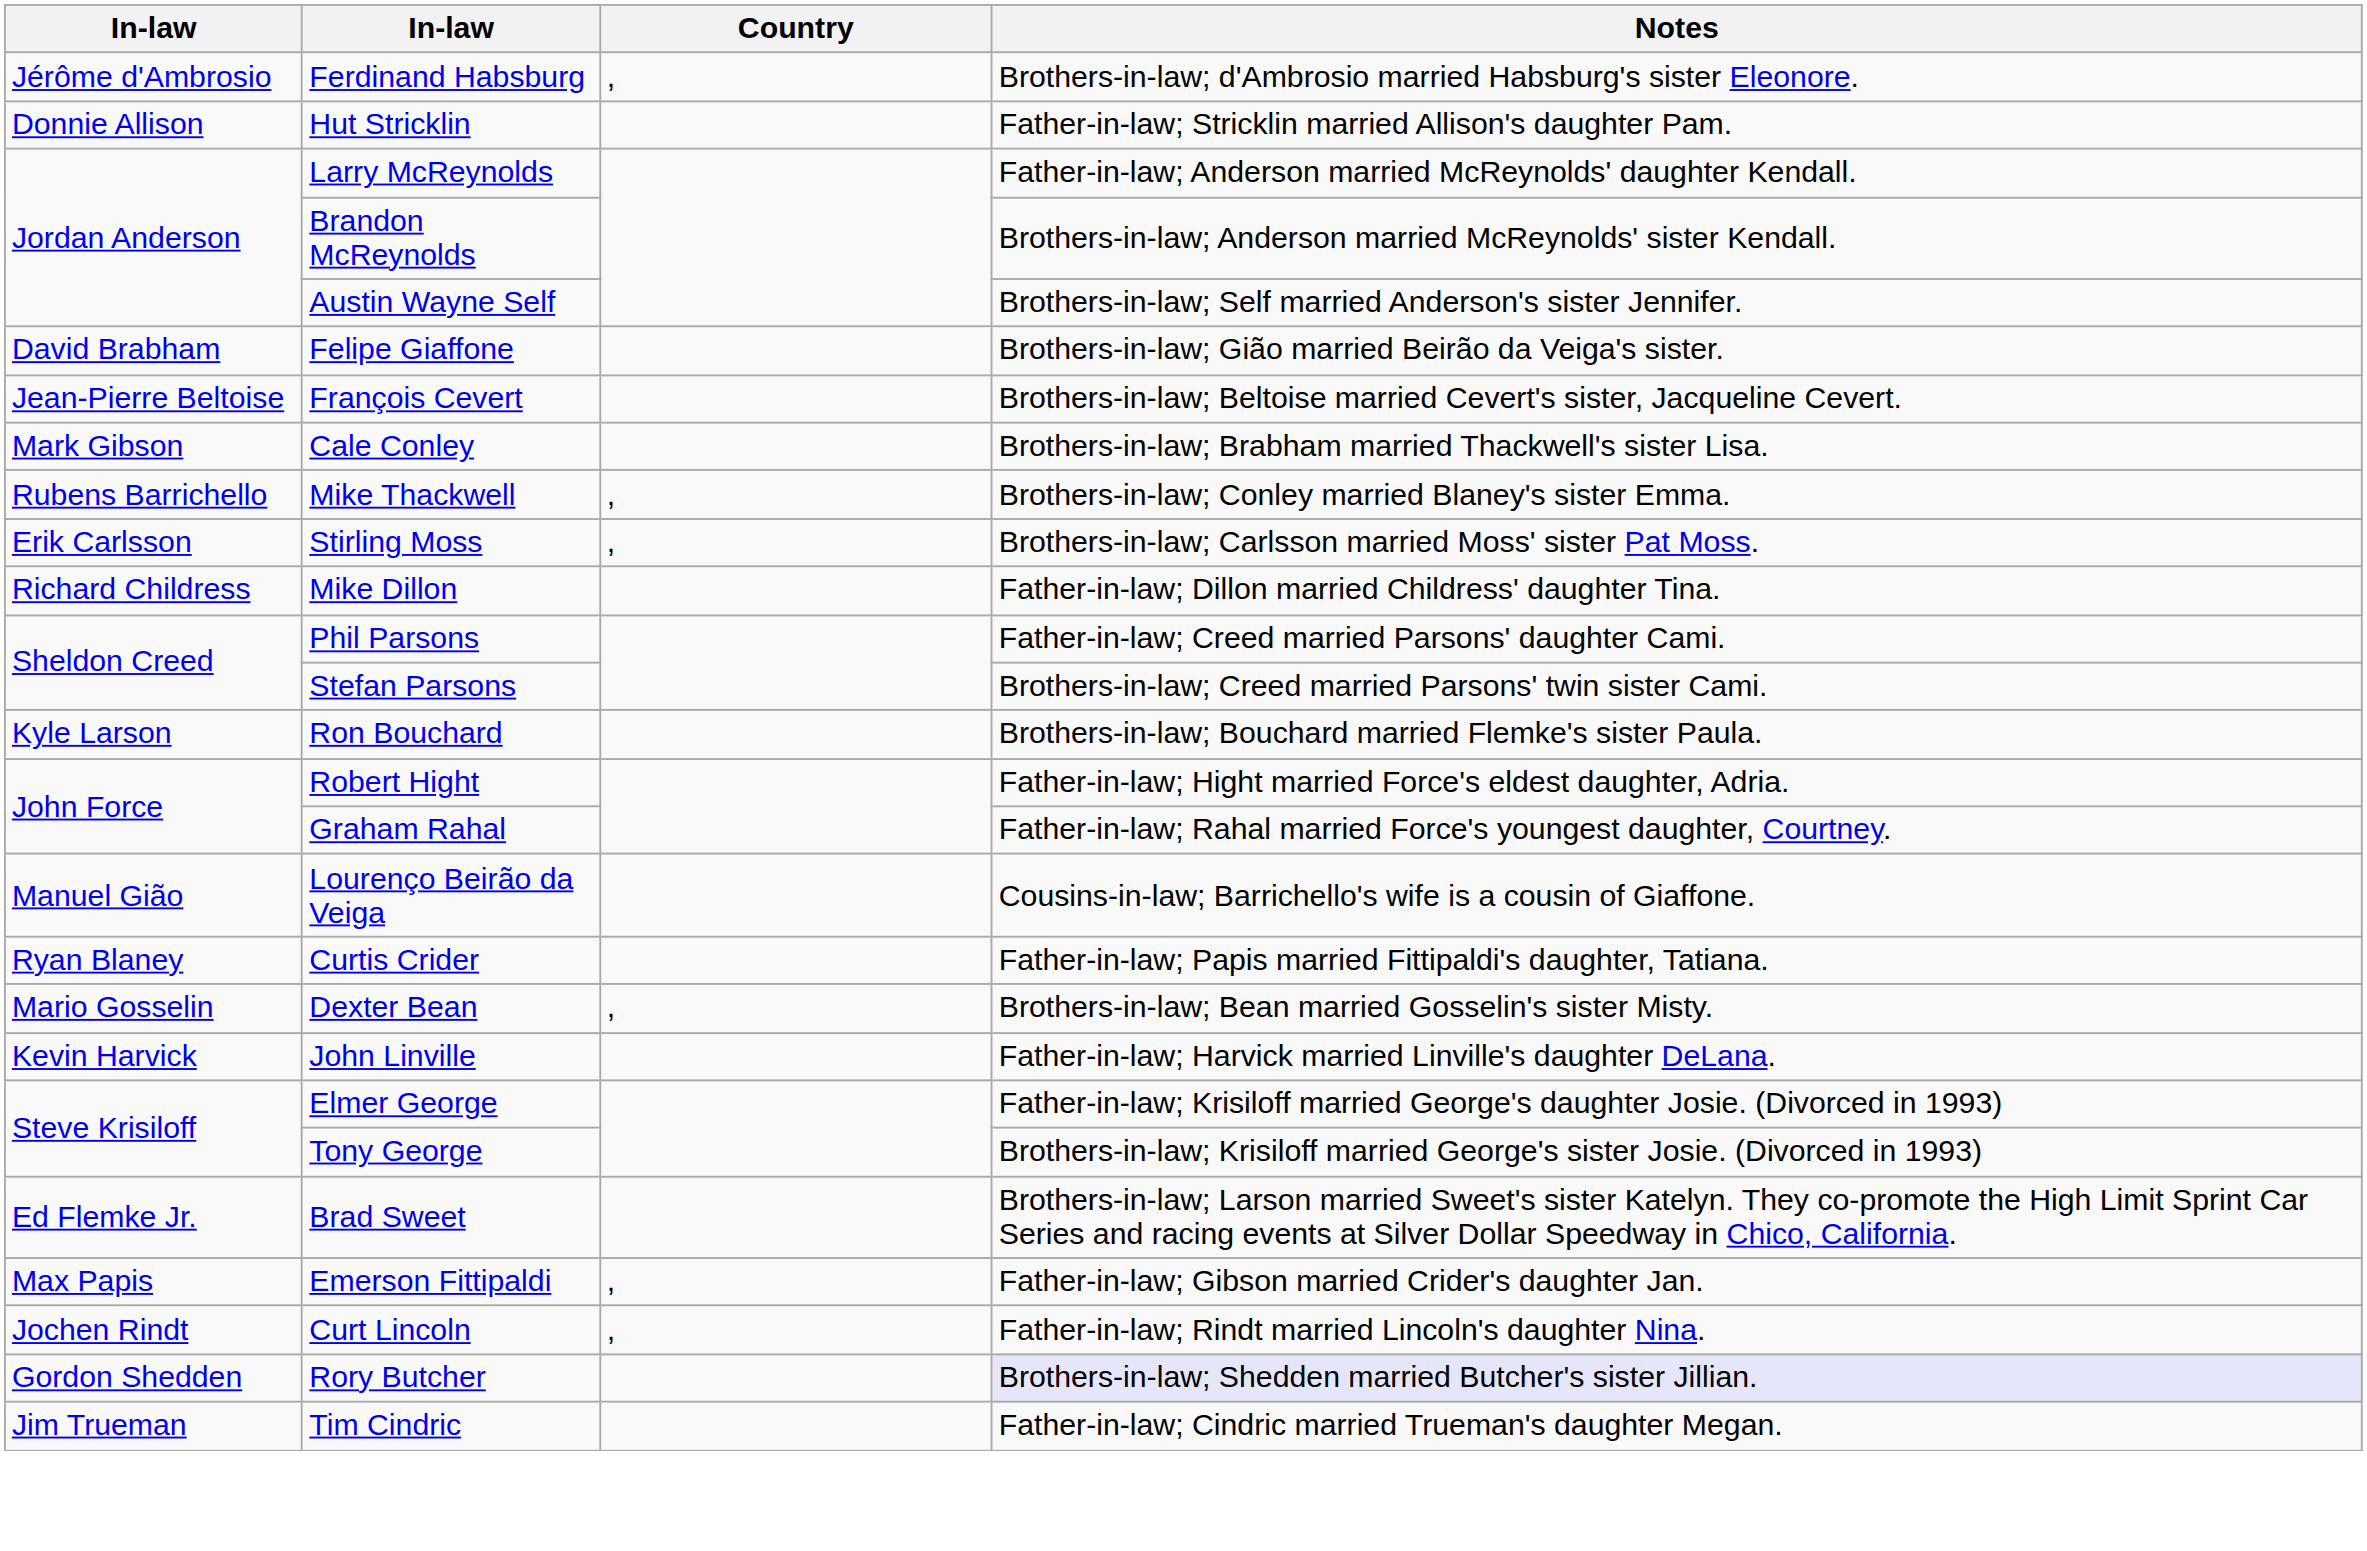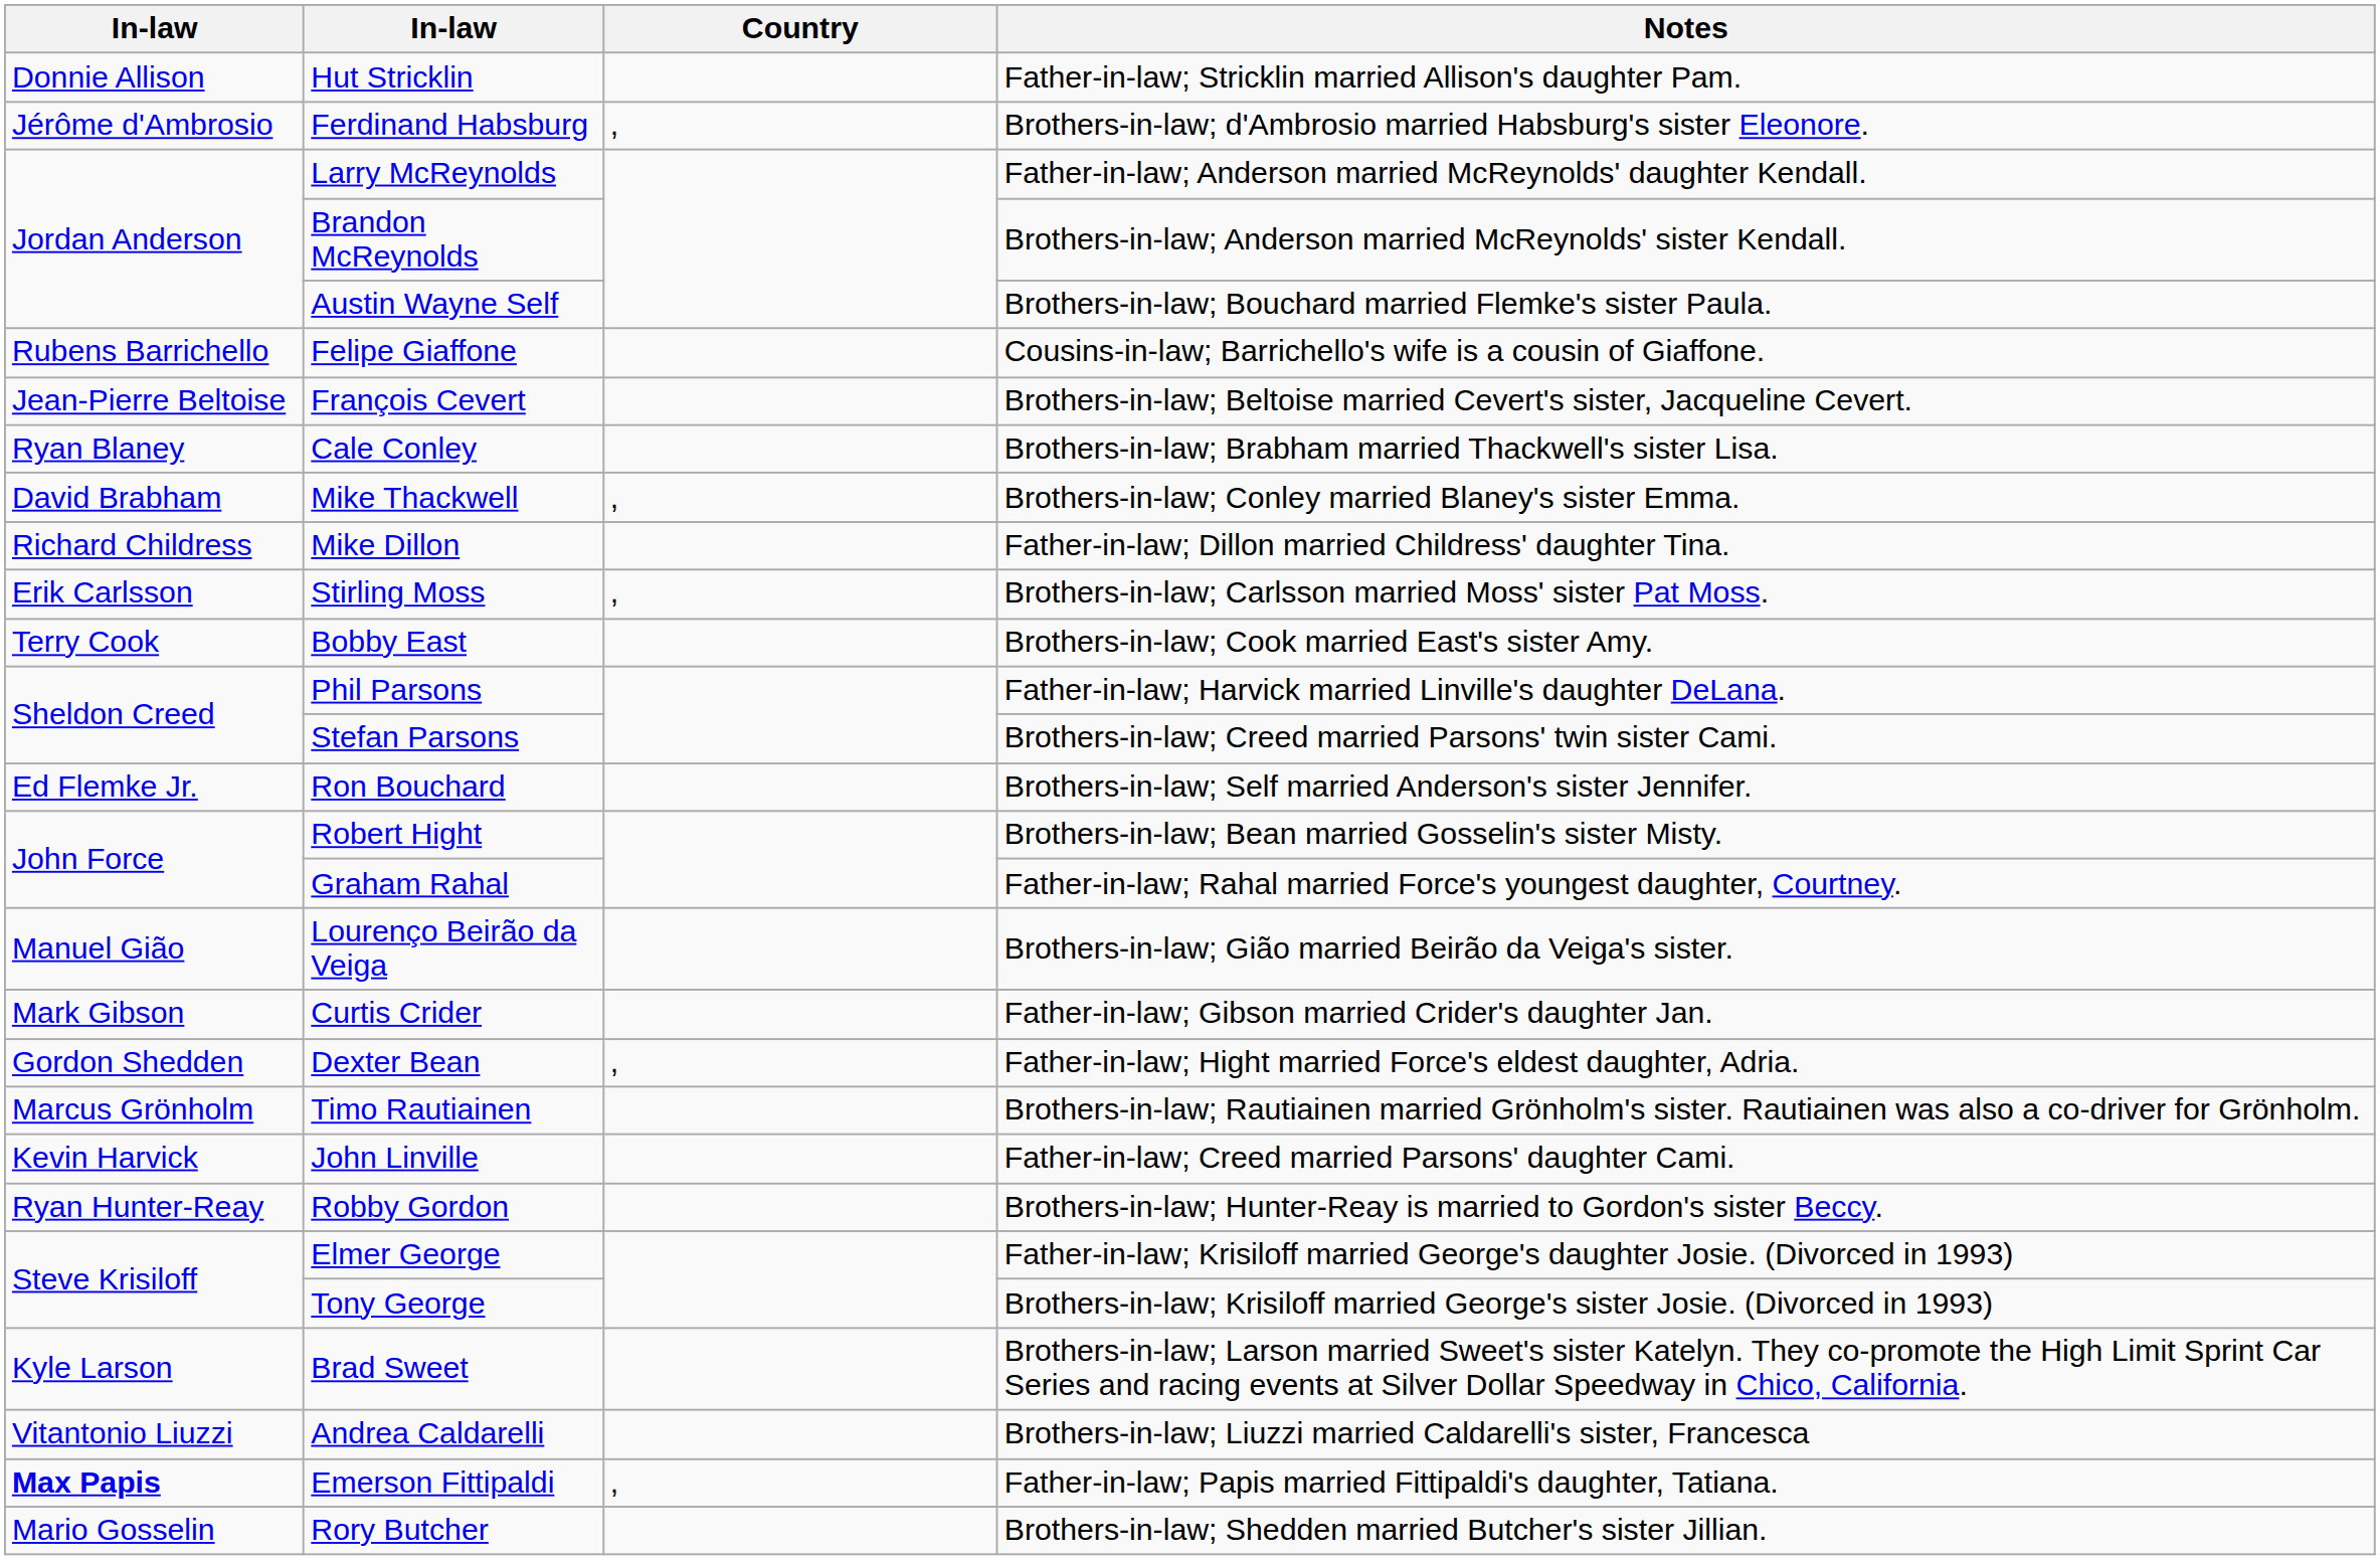 <table class="wikitable sortable" border="1">
 <tr>
 <th width="150">In-law</th>
 <th width="150">In-law</th>
 <th width="200">Country</th>
 <th width="*">Notes</th>
 </tr>
 <tr>
+<td><a href='#'>Donnie Allison</a></td>
+<td><a href='#'>Hut Stricklin</a></td>
+<td></td>
+<td>Father-in-law; Stricklin married Allison's daughter Pam.</td>
+</tr>
+<tr>
 <td><a href='#'>Jérôme d'Ambrosio</a></td>
 <td><a href='#'>Ferdinand Habsburg</a></td>
 <td>, </td>
 <td>Brothers-in-law; d'Ambrosio married Habsburg's sister <a href='#'>Eleonore</a>.</td>
-</tr>
-<tr>
-<td><a href='#'>Donnie Allison</a></td>
-<td><a href='#'>Hut Stricklin</a></td>
-<td></td>
-<td>Father-in-law; Stricklin married Allison's daughter Pam.</td>
 </tr>
 <tr>
 <td rowspan=3><a href='#'>Jordan Anderson</a></td>
 <td><a href='#'>Larry McReynolds</a></td>
 <td rowspan=3></td>
 <td>Father-in-law; Anderson married McReynolds' daughter Kendall.</td>
 </tr>
 <tr>
 <td><a href='#'>Brandon McReynolds</a></td>
 <td>Brothers-in-law; Anderson married McReynolds' sister Kendall.</td>
 </tr>
 <tr>
 <td><a href='#'>Austin Wayne Self</a></td>
-<td>Brothers-in-law; Self married Anderson's sister Jennifer.</td>
+<td>Brothers-in-law; Bouchard married Flemke's sister Paula.</td>
 </tr>
 <tr>
-<td><a href='#'>David Brabham</a></td>
+<td><a href='#'>Rubens Barrichello</a></td>
 <td><a href='#'>Felipe Giaffone</a></td>
 <td></td>
-<td>Brothers-in-law; Gião married Beirão da Veiga's sister.</td>
+<td>Cousins-in-law; Barrichello's wife is a cousin of Giaffone.</td>
 </tr>
 <tr>
 <td><a href='#'>Jean-Pierre Beltoise</a></td>
 <td><a href='#'>François Cevert</a></td>
 <td></td>
 <td>Brothers-in-law; Beltoise married Cevert's sister, Jacqueline Cevert.</td>
 </tr>
 <tr>
-<td><a href='#'>Mark Gibson</a></td>
+<td><a href='#'>Ryan Blaney</a></td>
 <td><a href='#'>Cale Conley</a></td>
 <td></td>
 <td>Brothers-in-law; Brabham married Thackwell's sister Lisa.</td>
 </tr>
 <tr>
-<td><a href='#'>Rubens Barrichello</a></td>
+<td><a href='#'>David Brabham</a></td>
 <td><a href='#'>Mike Thackwell</a></td>
 <td>, </td>
 <td>Brothers-in-law; Conley married  Blaney's sister Emma.</td>
+</tr>
+<tr>
+<td><a href='#'>Richard Childress</a></td>
+<td><a href='#'>Mike Dillon</a></td>
+<td></td>
+<td>Father-in-law; Dillon married Childress' daughter Tina.</td>
 </tr>
 <tr>
 <td><a href='#'>Erik Carlsson</a></td>
 <td><a href='#'>Stirling Moss</a></td>
 <td>, </td>
 <td>Brothers-in-law; Carlsson married Moss' sister <a href='#'>Pat Moss</a>.</td>
 </tr>
 <tr>
-<td><a href='#'>Richard Childress</a></td>
-<td><a href='#'>Mike Dillon</a></td>
+<td><a href='#'>Terry Cook</a></td>
+<td><a href='#'>Bobby East</a></td>
 <td></td>
-<td>Father-in-law; Dillon married Childress' daughter Tina.</td>
+<td>Brothers-in-law; Cook married East's sister Amy.</td>
 </tr>
 <tr>
 <td rowspan=2><a href='#'>Sheldon Creed</a></td>
 <td><a href='#'>Phil Parsons</a></td>
 <td rowspan=2></td>
-<td>Father-in-law; Creed married Parsons' daughter Cami.</td>
+<td>Father-in-law; Harvick married Linville's daughter <a href='#'>DeLana</a>.</td>
 </tr>
 <tr>
 <td><a href='#'>Stefan Parsons</a></td>
 <td>Brothers-in-law; Creed married Parsons' twin sister Cami.</td>
 </tr>
 <tr>
-<td><a href='#'>Kyle Larson</a></td>
+<td><a href='#'>Ed Flemke Jr.</a></td>
 <td><a href='#'>Ron Bouchard</a></td>
 <td></td>
-<td>Brothers-in-law; Bouchard married Flemke's sister Paula.</td>
+<td>Brothers-in-law; Self married Anderson's sister Jennifer.</td>
 </tr>
 <tr>
 <td rowspan=2><a href='#'>John Force</a></td>
 <td><a href='#'>Robert Hight</a></td>
 <td rowspan=2></td>
-<td>Father-in-law; Hight married Force's eldest daughter, Adria.</td>
+<td>Brothers-in-law; Bean married Gosselin's sister Misty.</td>
 </tr>
 <tr>
 <td><a href='#'>Graham Rahal</a></td>
 <td>Father-in-law; Rahal married Force's youngest daughter, <a href='#'>Courtney</a>.</td>
 </tr>
 <tr>
 <td><a href='#'>Manuel Gião</a></td>
 <td><a href='#'>Lourenço Beirão da Veiga</a></td>
 <td></td>
-<td>Cousins-in-law; Barrichello's wife is a cousin of Giaffone.</td>
+<td>Brothers-in-law; Gião married Beirão da Veiga's sister.</td>
 </tr>
 <tr>
-<td><a href='#'>Ryan Blaney</a></td>
+<td><a href='#'>Mark Gibson</a></td>
 <td><a href='#'>Curtis Crider</a></td>
 <td></td>
-<td>Father-in-law; Papis married Fittipaldi's daughter, Tatiana.</td>
+<td>Father-in-law; Gibson married Crider's daughter Jan.</td>
 </tr>
 <tr>
-<td><a href='#'>Mario Gosselin</a></td>
+<td><a href='#'>Gordon Shedden</a></td>
 <td><a href='#'>Dexter Bean</a></td>
 <td>, </td>
-<td>Brothers-in-law; Bean married Gosselin's sister Misty.</td>
+<td>Father-in-law; Hight married Force's eldest daughter, Adria.</td>
+</tr>
+<tr>
+<td><a href='#'>Marcus Grönholm</a></td>
+<td><a href='#'>Timo Rautiainen</a></td>
+<td></td>
+<td>Brothers-in-law; Rautiainen married Grönholm's sister. Rautiainen was also a co-driver for Grönholm.</td>
 </tr>
 <tr>
 <td><a href='#'>Kevin Harvick</a></td>
 <td><a href='#'>John Linville</a></td>
 <td></td>
-<td>Father-in-law; Harvick married Linville's daughter <a href='#'>DeLana</a>.</td>
+<td>Father-in-law; Creed married Parsons' daughter Cami.</td>
+</tr>
+<tr>
+<td><a href='#'>Ryan Hunter-Reay</a></td>
+<td><a href='#'>Robby Gordon</a></td>
+<td></td>
+<td>Brothers-in-law; Hunter-Reay is married to Gordon's sister <a href='#'>Beccy</a>.</td>
 </tr>
 <tr>
 <td rowspan=2><a href='#'>Steve Krisiloff</a></td>
 <td><a href='#'>Elmer George</a></td>
 <td rowspan=2></td>
 <td>Father-in-law; Krisiloff married George's daughter Josie. (Divorced in 1993)</td>
 </tr>
 <tr>
 <td><a href='#'>Tony George</a></td>
 <td>Brothers-in-law; Krisiloff married George's sister Josie. (Divorced in 1993)</td>
 </tr>
 <tr>
-<td><a href='#'>Ed Flemke Jr.</a></td>
+<td><a href='#'>Kyle Larson</a></td>
 <td><a href='#'>Brad Sweet</a></td>
 <td></td>
 <td>Brothers-in-law; Larson married Sweet's sister Katelyn. They co-promote the High Limit Sprint Car Series and racing events at Silver Dollar Speedway in <a href='#'>Chico, California</a>.</td>
 </tr>
 <tr>
-<td><a href='#'>Max Papis</a></td>
+<td><a href='#'>Vitantonio Liuzzi</a></td>
+<td><a href='#'>Andrea Caldarelli</a></td>
+<td></td>
+<td>Brothers-in-law; Liuzzi married Caldarelli's sister, Francesca</td>
+</tr>
+<tr>
+<td><strong><a href='#'>Max Papis</a></strong></td>
 <td><a href='#'>Emerson Fittipaldi</a></td>
 <td>, </td>
-<td>Father-in-law; Gibson married Crider's daughter Jan.</td>
+<td>Father-in-law; Papis married Fittipaldi's daughter, Tatiana.</td>
 </tr>
 <tr>
-<td><a href='#'>Jochen Rindt</a></td>
-<td><a href='#'>Curt Lincoln</a></td>
-<td>, </td>
-<td>Father-in-law; Rindt married Lincoln's daughter <a href='#'>Nina</a>.</td>
-</tr>
-<tr>
-<td><a href='#'>Gordon Shedden</a></td>
+<td><a href='#'>Mario Gosselin</a></td>
 <td><a href='#'>Rory Butcher</a></td>
 <td></td>
-<td style="background: lavender;">Brothers-in-law; Shedden married Butcher's sister Jillian.</td>
-</tr>
-<tr>
-<td><a href='#'>Jim Trueman</a></td>
-<td><a href='#'>Tim Cindric</a></td>
-<td></td>
-<td>Father-in-law; Cindric married Trueman's daughter Megan.</td>
+<td>Brothers-in-law; Shedden married Butcher's sister Jillian.</td>
 </tr>
 </table>
